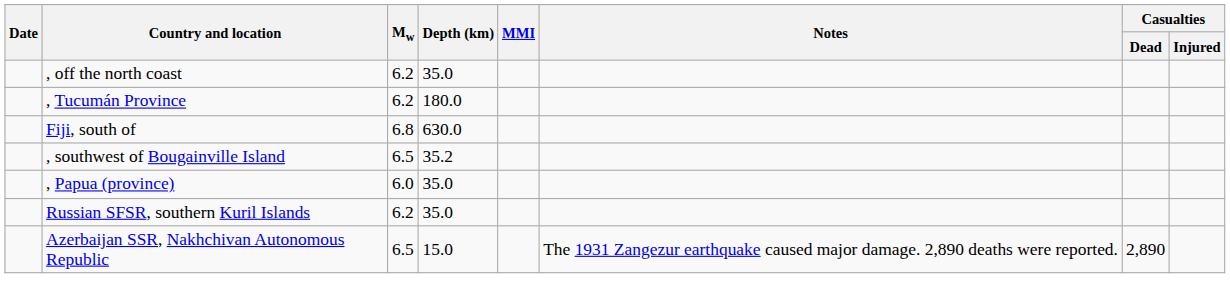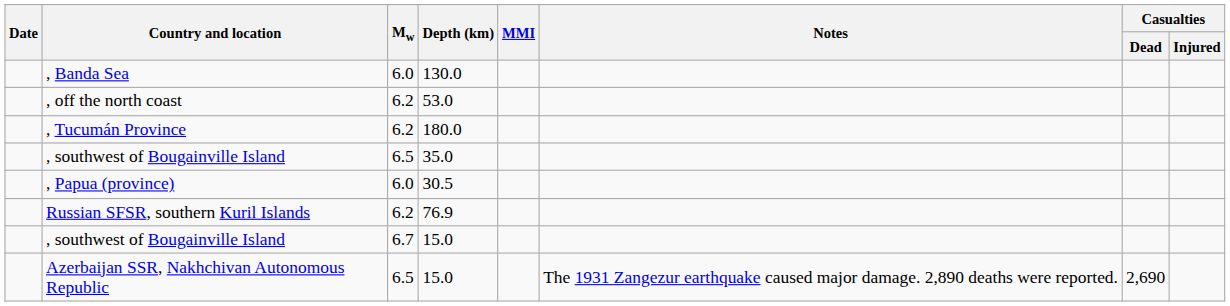 <table class="wikitable sortable sort-under" style="border:1px black; margin-left:1em;">
 <tr>
 <th rowspan="2"><small>Date</small></th>
 <th rowspan="2" style="width: 310px"><small>Country and location</small></th>
 <th rowspan="2"><small>M<sub>w</sub></small></th>
 <th rowspan="2"><small>Depth (km)</small></th>
 <th rowspan="2"><small><a href='#'>MMI</a></small></th>
 <th rowspan="2" class="unsortable"><small>Notes</small></th>
 <th colspan="2"><small>Casualties</small></th>
 </tr>
 <tr>
 <th><small>Dead</small></th>
 <th><small>Injured</small></th>
 </tr>
 <tr>
 <td></td>
+<td>, <a href='#'>Banda Sea</a></td>
+<td>6.0</td>
+<td>130.0</td>
+<td></td>
+<td></td>
+<td></td>
+<td></td>
+</tr>
+<tr>
+<td></td>
 <td>, off the north coast</td>
 <td>6.2</td>
-<td>35.0</td>
+<td>53.0</td>
 <td></td>
 <td></td>
 <td></td>
 <td></td>
 </tr>
 <tr>
 <td></td>
 <td>, <a href='#'>Tucumán Province</a></td>
 <td>6.2</td>
 <td>180.0</td>
 <td></td>
 <td></td>
 <td></td>
 <td></td>
 </tr>
 <tr>
 <td></td>
-<td> <a href='#'>Fiji</a>, south of</td>
-<td>6.8</td>
-<td>630.0</td>
-<td></td>
-<td></td>
-<td></td>
-<td></td>
-</tr>
-<tr>
-<td></td>
 <td>, southwest of <a href='#'>Bougainville Island</a></td>
 <td>6.5</td>
-<td>35.2</td>
+<td>35.0</td>
 <td></td>
 <td></td>
 <td></td>
 <td></td>
 </tr>
 <tr>
 <td></td>
 <td>, <a href='#'>Papua (province)</a></td>
 <td>6.0</td>
-<td>35.0</td>
+<td>30.5</td>
 <td></td>
 <td></td>
 <td></td>
 <td></td>
 </tr>
 <tr>
 <td></td>
 <td> <a href='#'>Russian SFSR</a>, southern <a href='#'>Kuril Islands</a></td>
 <td>6.2</td>
-<td>35.0</td>
+<td>76.9</td>
+<td></td>
+<td></td>
+<td></td>
+<td></td>
+</tr>
+<tr>
+<td></td>
+<td>, southwest of <a href='#'>Bougainville Island</a></td>
+<td>6.7</td>
+<td>15.0</td>
 <td></td>
 <td></td>
 <td></td>
 <td></td>
 </tr>
 <tr>
 <td></td>
 <td> <a href='#'>Azerbaijan SSR</a>, <a href='#'>Nakhchivan Autonomous Republic</a></td>
 <td>6.5</td>
 <td>15.0</td>
 <td></td>
 <td>The <a href='#'>1931 Zangezur earthquake</a> caused major damage. 2,890 deaths were reported.</td>
-<td>2,890</td>
+<td>2,690</td>
 <td></td>
 </tr>
 </table>
